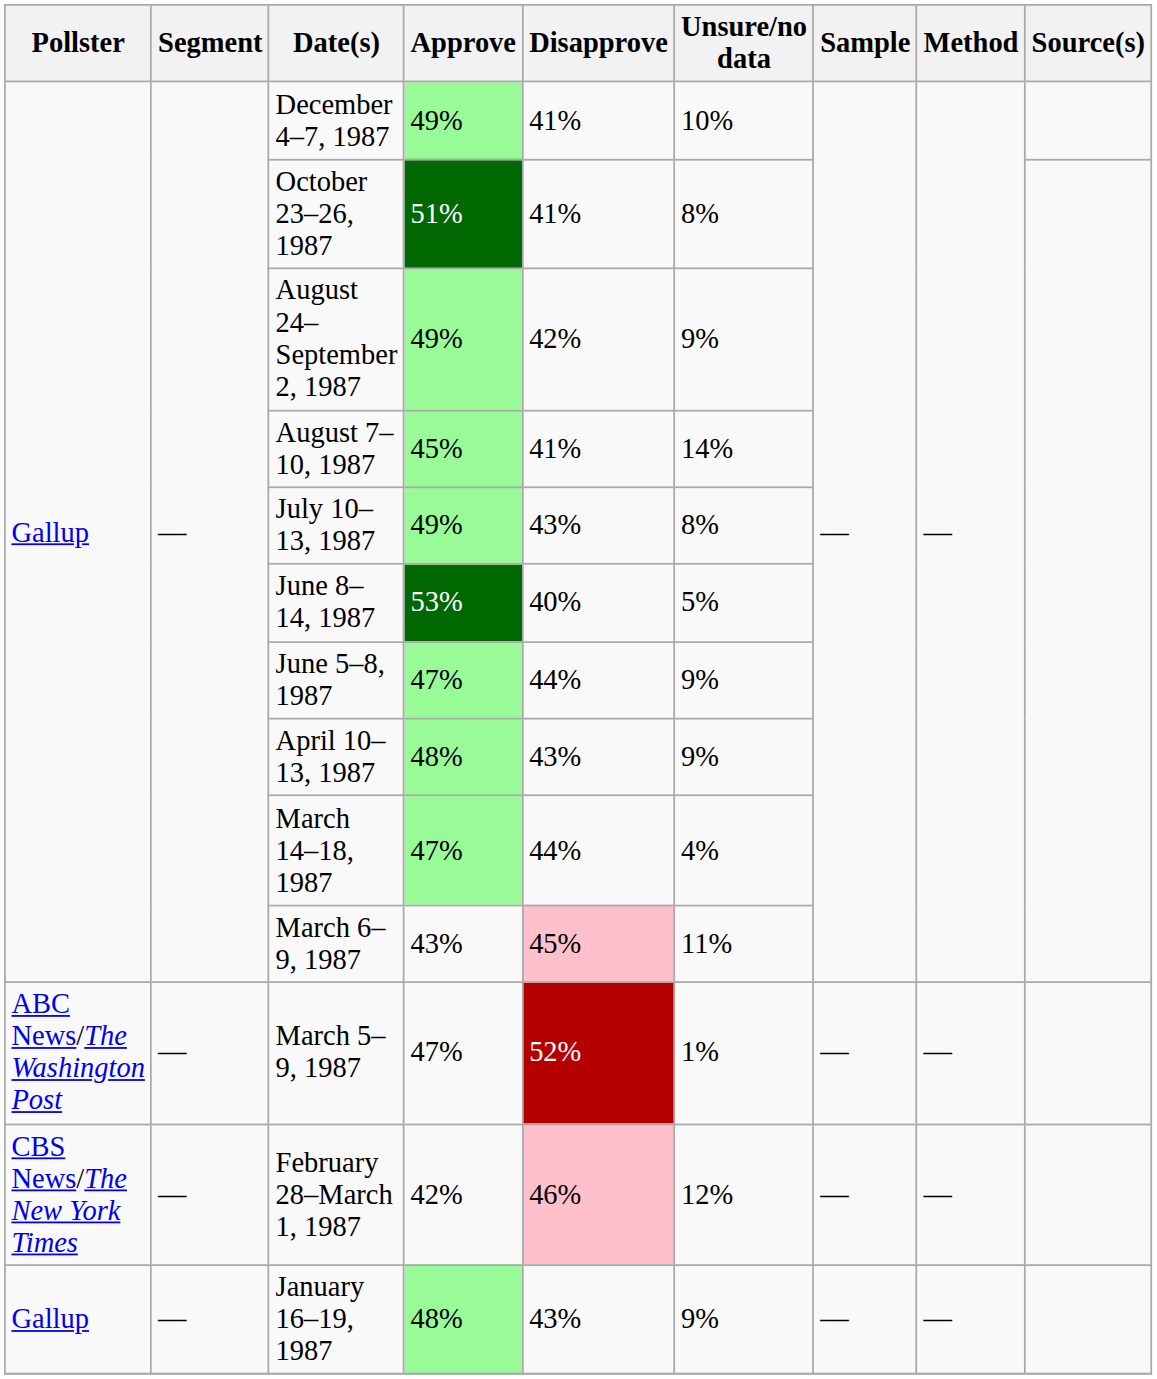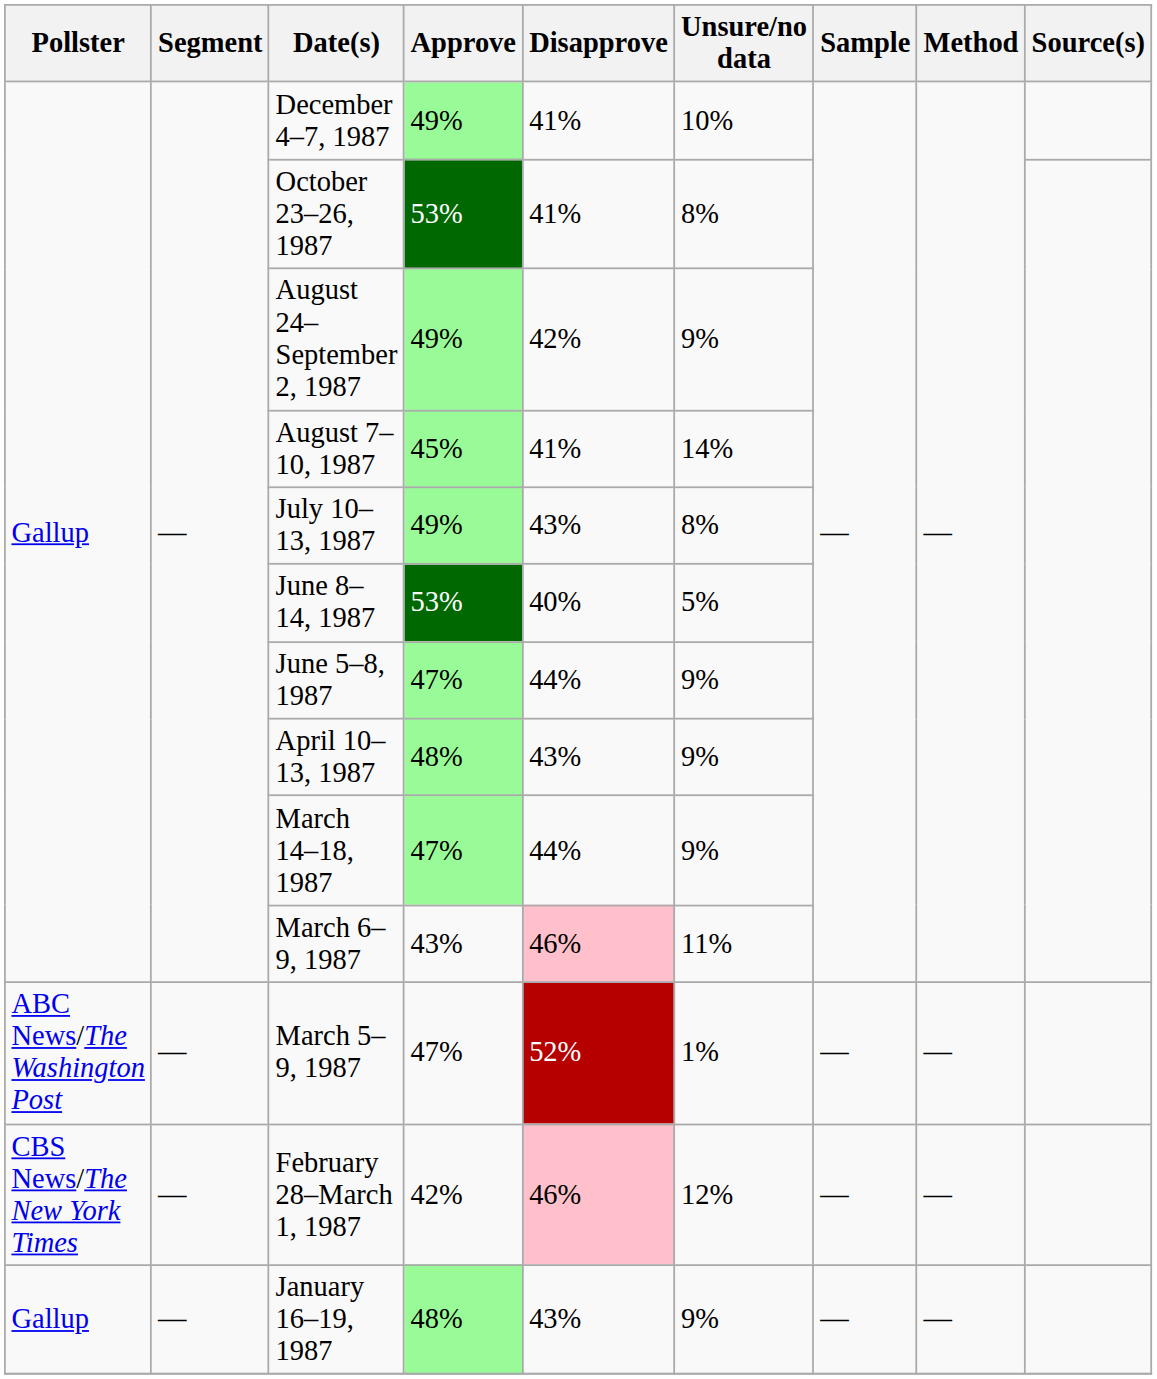 <table class="wikitable sortable" style="width:50%;">
 <tr>
 <th>Pollster</th>
 <th>Segment</th>
 <th>Date(s)</th>
 <th>Approve</th>
 <th>Disapprove</th>
 <th>Unsure/no data</th>
 <th>Sample</th>
 <th>Method</th>
 <th>Source(s)</th>
 </tr>
 <tr>
 <td rowspan="10"><a href='#'>Gallup</a></td>
 <td rowspan="10">—</td>
 <td>December 4–7, 1987</td>
 <td style="background:palegreen;color:black">49%</td>
 <td>41%</td>
 <td>10%</td>
 <td rowspan="10">—</td>
 <td rowspan="10">—</td>
 <td></td>
 </tr>
 <tr>
 <td>October 23–26, 1987</td>
-<td style="background:#006800;color:white">51%</td>
+<td style="background:#006800;color:white">53%</td>
 <td>41%</td>
 <td>8%</td>
 <td rowspan="9"></td>
 </tr>
 <tr>
 <td>August 24–September 2, 1987</td>
 <td style="background:palegreen;color:black">49%</td>
 <td>42%</td>
 <td>9%</td>
 </tr>
 <tr>
 <td>August 7–10, 1987</td>
 <td style="background:palegreen;color:black">45%</td>
 <td>41%</td>
 <td>14%</td>
 </tr>
 <tr>
 <td>July 10–13, 1987</td>
 <td style="background:palegreen;color:black">49%</td>
 <td>43%</td>
 <td>8%</td>
 </tr>
 <tr>
 <td>June 8–14, 1987</td>
 <td style="background:#006800;color:white">53%</td>
 <td>40%</td>
 <td>5%</td>
 </tr>
 <tr>
 <td>June 5–8, 1987</td>
 <td style="background:palegreen;color:black">47%</td>
 <td>44%</td>
 <td>9%</td>
 </tr>
 <tr>
 <td>April 10–13, 1987</td>
 <td style="background:palegreen;color:black">48%</td>
 <td>43%</td>
 <td>9%</td>
 </tr>
 <tr>
 <td>March 14–18, 1987</td>
 <td style="background:palegreen;color:black">47%</td>
 <td>44%</td>
-<td>4%</td>
+<td>9%</td>
 </tr>
 <tr>
 <td>March 6–9, 1987</td>
 <td>43%</td>
-<td style="background:pink;color:black">45%</td>
+<td style="background:pink;color:black">46%</td>
 <td>11%</td>
 </tr>
 <tr>
 <td><a href='#'>ABC News</a>/<em><a href='#'>The Washington Post</a></em></td>
 <td>—</td>
 <td>March 5–9, 1987</td>
 <td>47%</td>
 <td style="background:#B60000;color:white">52%</td>
 <td>1%</td>
 <td>—</td>
 <td>—</td>
 <td></td>
 </tr>
 <tr>
 <td><a href='#'>CBS News</a>/<em><a href='#'>The New York Times</a></em></td>
 <td>—</td>
 <td>February 28–March 1, 1987</td>
 <td>42%</td>
 <td style="background:pink;color:black">46%</td>
 <td>12%</td>
 <td>—</td>
 <td>—</td>
 <td></td>
 </tr>
 <tr>
 <td><a href='#'>Gallup</a></td>
 <td>—</td>
 <td>January 16–19, 1987</td>
 <td style="background:palegreen;color:black">48%</td>
 <td>43%</td>
 <td>9%</td>
 <td>—</td>
 <td>—</td>
 <td></td>
 </tr>
 <tr>
 </tr>
 </table>
